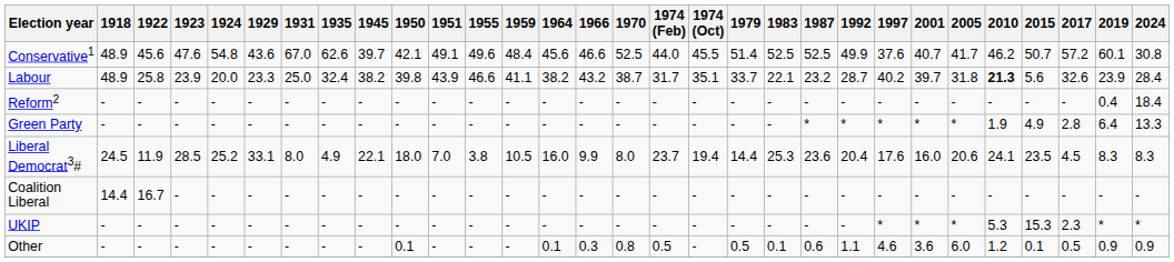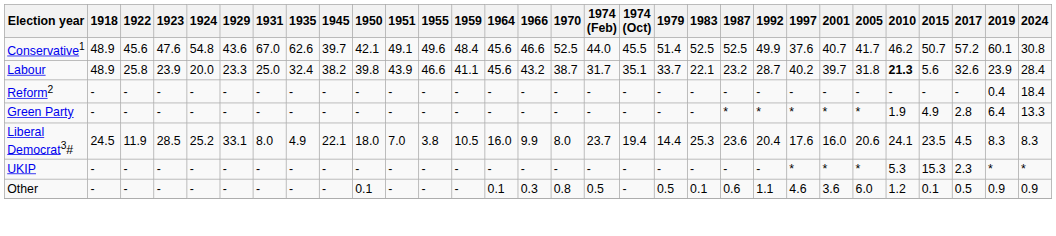 <table class="wikitable">
 <tr>
 <th>Election year</th>
 <th>1918</th>
 <th>1922</th>
 <th>1923</th>
 <th>1924</th>
 <th>1929</th>
 <th>1931</th>
 <th>1935</th>
 <th>1945</th>
 <th>1950</th>
 <th>1951</th>
 <th>1955</th>
 <th>1959</th>
 <th>1964</th>
 <th>1966</th>
 <th>1970</th>
 <th>1974<br>(Feb)</th>
 <th>1974<br>(Oct)</th>
 <th>1979</th>
 <th>1983</th>
 <th>1987</th>
 <th>1992</th>
 <th>1997</th>
 <th>2001</th>
 <th>2005</th>
 <th>2010</th>
 <th>2015</th>
 <th>2017</th>
 <th>2019</th>
 <th>2024</th>
 </tr>
 <tr>
 <td><a href='#'>Conservative</a><sup>1</sup></td>
 <td>48.9</td>
 <td>45.6</td>
 <td>47.6</td>
 <td>54.8</td>
 <td>43.6</td>
 <td>67.0</td>
 <td>62.6</td>
 <td>39.7</td>
 <td>42.1</td>
 <td>49.1</td>
 <td>49.6</td>
 <td>48.4</td>
 <td>45.6</td>
 <td>46.6</td>
 <td>52.5</td>
 <td>44.0</td>
 <td>45.5</td>
 <td>51.4</td>
 <td>52.5</td>
 <td>52.5</td>
 <td>49.9</td>
 <td>37.6</td>
 <td>40.7</td>
 <td>41.7</td>
 <td>46.2</td>
 <td>50.7</td>
 <td>57.2</td>
 <td>60.1</td>
 <td>30.8</td>
 </tr>
 <tr>
 <td><a href='#'>Labour</a></td>
 <td>48.9</td>
 <td>25.8</td>
 <td>23.9</td>
 <td>20.0</td>
 <td>23.3</td>
 <td>25.0</td>
 <td>32.4</td>
 <td>38.2</td>
 <td>39.8</td>
 <td>43.9</td>
 <td>46.6</td>
 <td>41.1</td>
-<td>38.2</td>
+<td>45.6</td>
 <td>43.2</td>
 <td>38.7</td>
 <td>31.7</td>
 <td>35.1</td>
 <td>33.7</td>
 <td>22.1</td>
 <td>23.2</td>
 <td>28.7</td>
 <td>40.2</td>
 <td>39.7</td>
 <td>31.8</td>
 <td><strong>21.3</strong></td>
 <td>5.6</td>
 <td>32.6</td>
 <td>23.9</td>
 <td>28.4</td>
 </tr>
 <tr>
 <td><a href='#'>Reform</a><sup>2</sup></td>
 <td>-</td>
 <td>-</td>
 <td>-</td>
 <td>-</td>
 <td>-</td>
 <td>-</td>
 <td>-</td>
 <td>-</td>
 <td>-</td>
 <td>-</td>
 <td>-</td>
 <td>-</td>
 <td>-</td>
 <td>-</td>
 <td>-</td>
 <td>-</td>
 <td>-</td>
 <td>-</td>
 <td>-</td>
 <td>-</td>
 <td>-</td>
 <td>-</td>
 <td>-</td>
 <td>-</td>
 <td>-</td>
 <td>-</td>
 <td>-</td>
 <td>0.4</td>
 <td>18.4</td>
 </tr>
 <tr>
 <td><a href='#'>Green Party</a></td>
 <td>-</td>
 <td>-</td>
 <td>-</td>
 <td>-</td>
 <td>-</td>
 <td>-</td>
 <td>-</td>
 <td>-</td>
 <td>-</td>
 <td>-</td>
 <td>-</td>
 <td>-</td>
 <td>-</td>
 <td>-</td>
 <td>-</td>
 <td>-</td>
 <td>-</td>
 <td>-</td>
 <td>-</td>
 <td>*</td>
 <td>*</td>
 <td>*</td>
 <td>*</td>
 <td>*</td>
 <td>1.9</td>
 <td>4.9</td>
 <td>2.8</td>
 <td>6.4</td>
 <td>13.3</td>
 </tr>
 <tr>
 <td><a href='#'>Liberal Democrat</a><sup>3</sup>#</td>
 <td>24.5</td>
 <td>11.9</td>
 <td>28.5</td>
 <td>25.2</td>
 <td>33.1</td>
 <td>8.0</td>
 <td>4.9</td>
 <td>22.1</td>
 <td>18.0</td>
 <td>7.0</td>
 <td>3.8</td>
 <td>10.5</td>
 <td>16.0</td>
 <td>9.9</td>
 <td>8.0</td>
 <td>23.7</td>
 <td>19.4</td>
 <td>14.4</td>
 <td>25.3</td>
 <td>23.6</td>
 <td>20.4</td>
 <td>17.6</td>
 <td>16.0</td>
 <td>20.6</td>
 <td>24.1</td>
 <td>23.5</td>
 <td>4.5</td>
 <td>8.3</td>
 <td>8.3</td>
 </tr>
 <tr>
-<td>Coalition Liberal</td>
-<td>14.4</td>
-<td>16.7</td>
-<td>-</td>
-<td>-</td>
-<td>-</td>
-<td>-</td>
-<td>-</td>
-<td>-</td>
-<td>-</td>
-<td>-</td>
-<td>-</td>
-<td>-</td>
-<td>-</td>
-<td>-</td>
-<td>-</td>
-<td>-</td>
-<td>-</td>
-<td>-</td>
-<td>-</td>
-<td>-</td>
-<td>-</td>
-<td>-</td>
-<td>-</td>
-<td>-</td>
-<td>-</td>
-<td>-</td>
-<td>-</td>
-<td>-</td>
-<td>-</td>
-</tr>
-<tr>
 <td><a href='#'>UKIP</a></td>
 <td>-</td>
 <td>-</td>
 <td>-</td>
 <td>-</td>
 <td>-</td>
 <td>-</td>
 <td>-</td>
 <td>-</td>
 <td>-</td>
 <td>-</td>
 <td>-</td>
 <td>-</td>
 <td>-</td>
 <td>-</td>
 <td>-</td>
 <td>-</td>
 <td>-</td>
 <td>-</td>
 <td>-</td>
 <td>-</td>
 <td>-</td>
 <td>*</td>
 <td>*</td>
 <td>*</td>
 <td>5.3</td>
 <td>15.3</td>
 <td>2.3</td>
 <td>*</td>
 <td>*</td>
 </tr>
 <tr>
 <td>Other</td>
 <td>-</td>
 <td>-</td>
 <td>-</td>
 <td>-</td>
 <td>-</td>
 <td>-</td>
 <td>-</td>
 <td>-</td>
 <td>0.1</td>
 <td>-</td>
 <td>-</td>
 <td>-</td>
 <td>0.1</td>
 <td>0.3</td>
 <td>0.8</td>
 <td>0.5</td>
 <td>-</td>
 <td>0.5</td>
 <td>0.1</td>
 <td>0.6</td>
 <td>1.1</td>
 <td>4.6</td>
 <td>3.6</td>
 <td>6.0</td>
 <td>1.2</td>
 <td>0.1</td>
 <td>0.5</td>
 <td>0.9</td>
 <td>0.9</td>
 </tr>
 <tr>
 </tr>
 </table>
